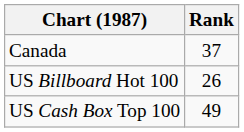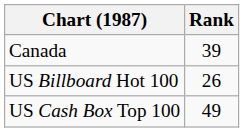 <table class="wikitable sortable">
 <tr>
 <th>Chart (1987)</th>
 <th style="text-align:center;">Rank</th>
 </tr>
 <tr>
 <td>Canada</td>
-<td style="text-align:center;">37</td>
+<td style="text-align:center;">39</td>
 </tr>
 <tr>
 <td>US <em>Billboard</em> Hot 100</td>
 <td style="text-align:center;">26</td>
 </tr>
 <tr>
 <td>US <em>Cash Box</em> Top 100</td>
 <td style="text-align:center;">49</td>
 </tr>
 </table>
